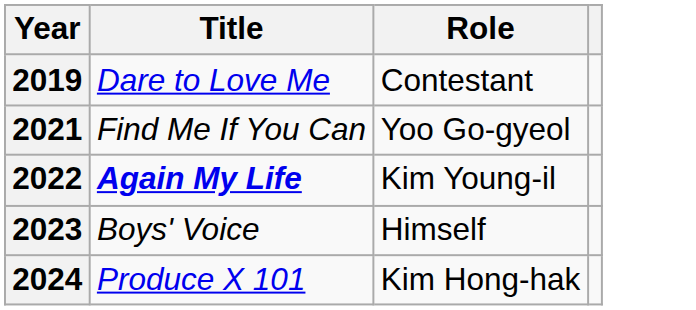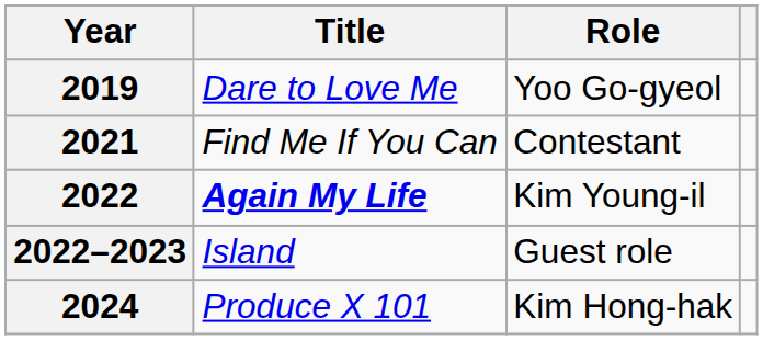 <table class="wikitable plainrowheaders sortable">
 <tr>
 <th scope="col">Year</th>
 <th scope="col">Title</th>
 <th scope="col">Role</th>
 <th scope="col" class="unsortable"></th>
 </tr>
 <tr>
 <th scope="row">2019</th>
 <td><em><a href='#'>Dare to Love Me</a></em></td>
-<td>Contestant</td>
+<td>Yoo Go-gyeol</td>
 <td style="text-align:center"></td>
 </tr>
 <tr>
 <th scope="row">2021</th>
 <td><em>Find Me If You Can</em></td>
-<td>Yoo Go-gyeol</td>
+<td>Contestant</td>
 <td style="text-align:center"></td>
 </tr>
 <tr>
 <th scope="row">2022</th>
 <td><strong><em><a href='#'>Again My Life</a></em></strong></td>
 <td>Kim Young-il</td>
 <td style="text-align:center"></td>
 </tr>
 <tr>
-<th scope="row">2023</th>
-<td><em>Boys' Voice</em></td>
-<td>Himself</td>
+<th scope="row">2022–2023</th>
+<td><em><a href='#'>Island</a></em></td>
+<td>Guest role</td>
 <td style="text-align:center"></td>
 </tr>
 <tr>
 <th scope="row">2024</th>
 <td><em><a href='#'>Produce X 101</a></em></td>
 <td>Kim Hong-hak</td>
 <td style="text-align:center"></td>
 </tr>
 </table>
